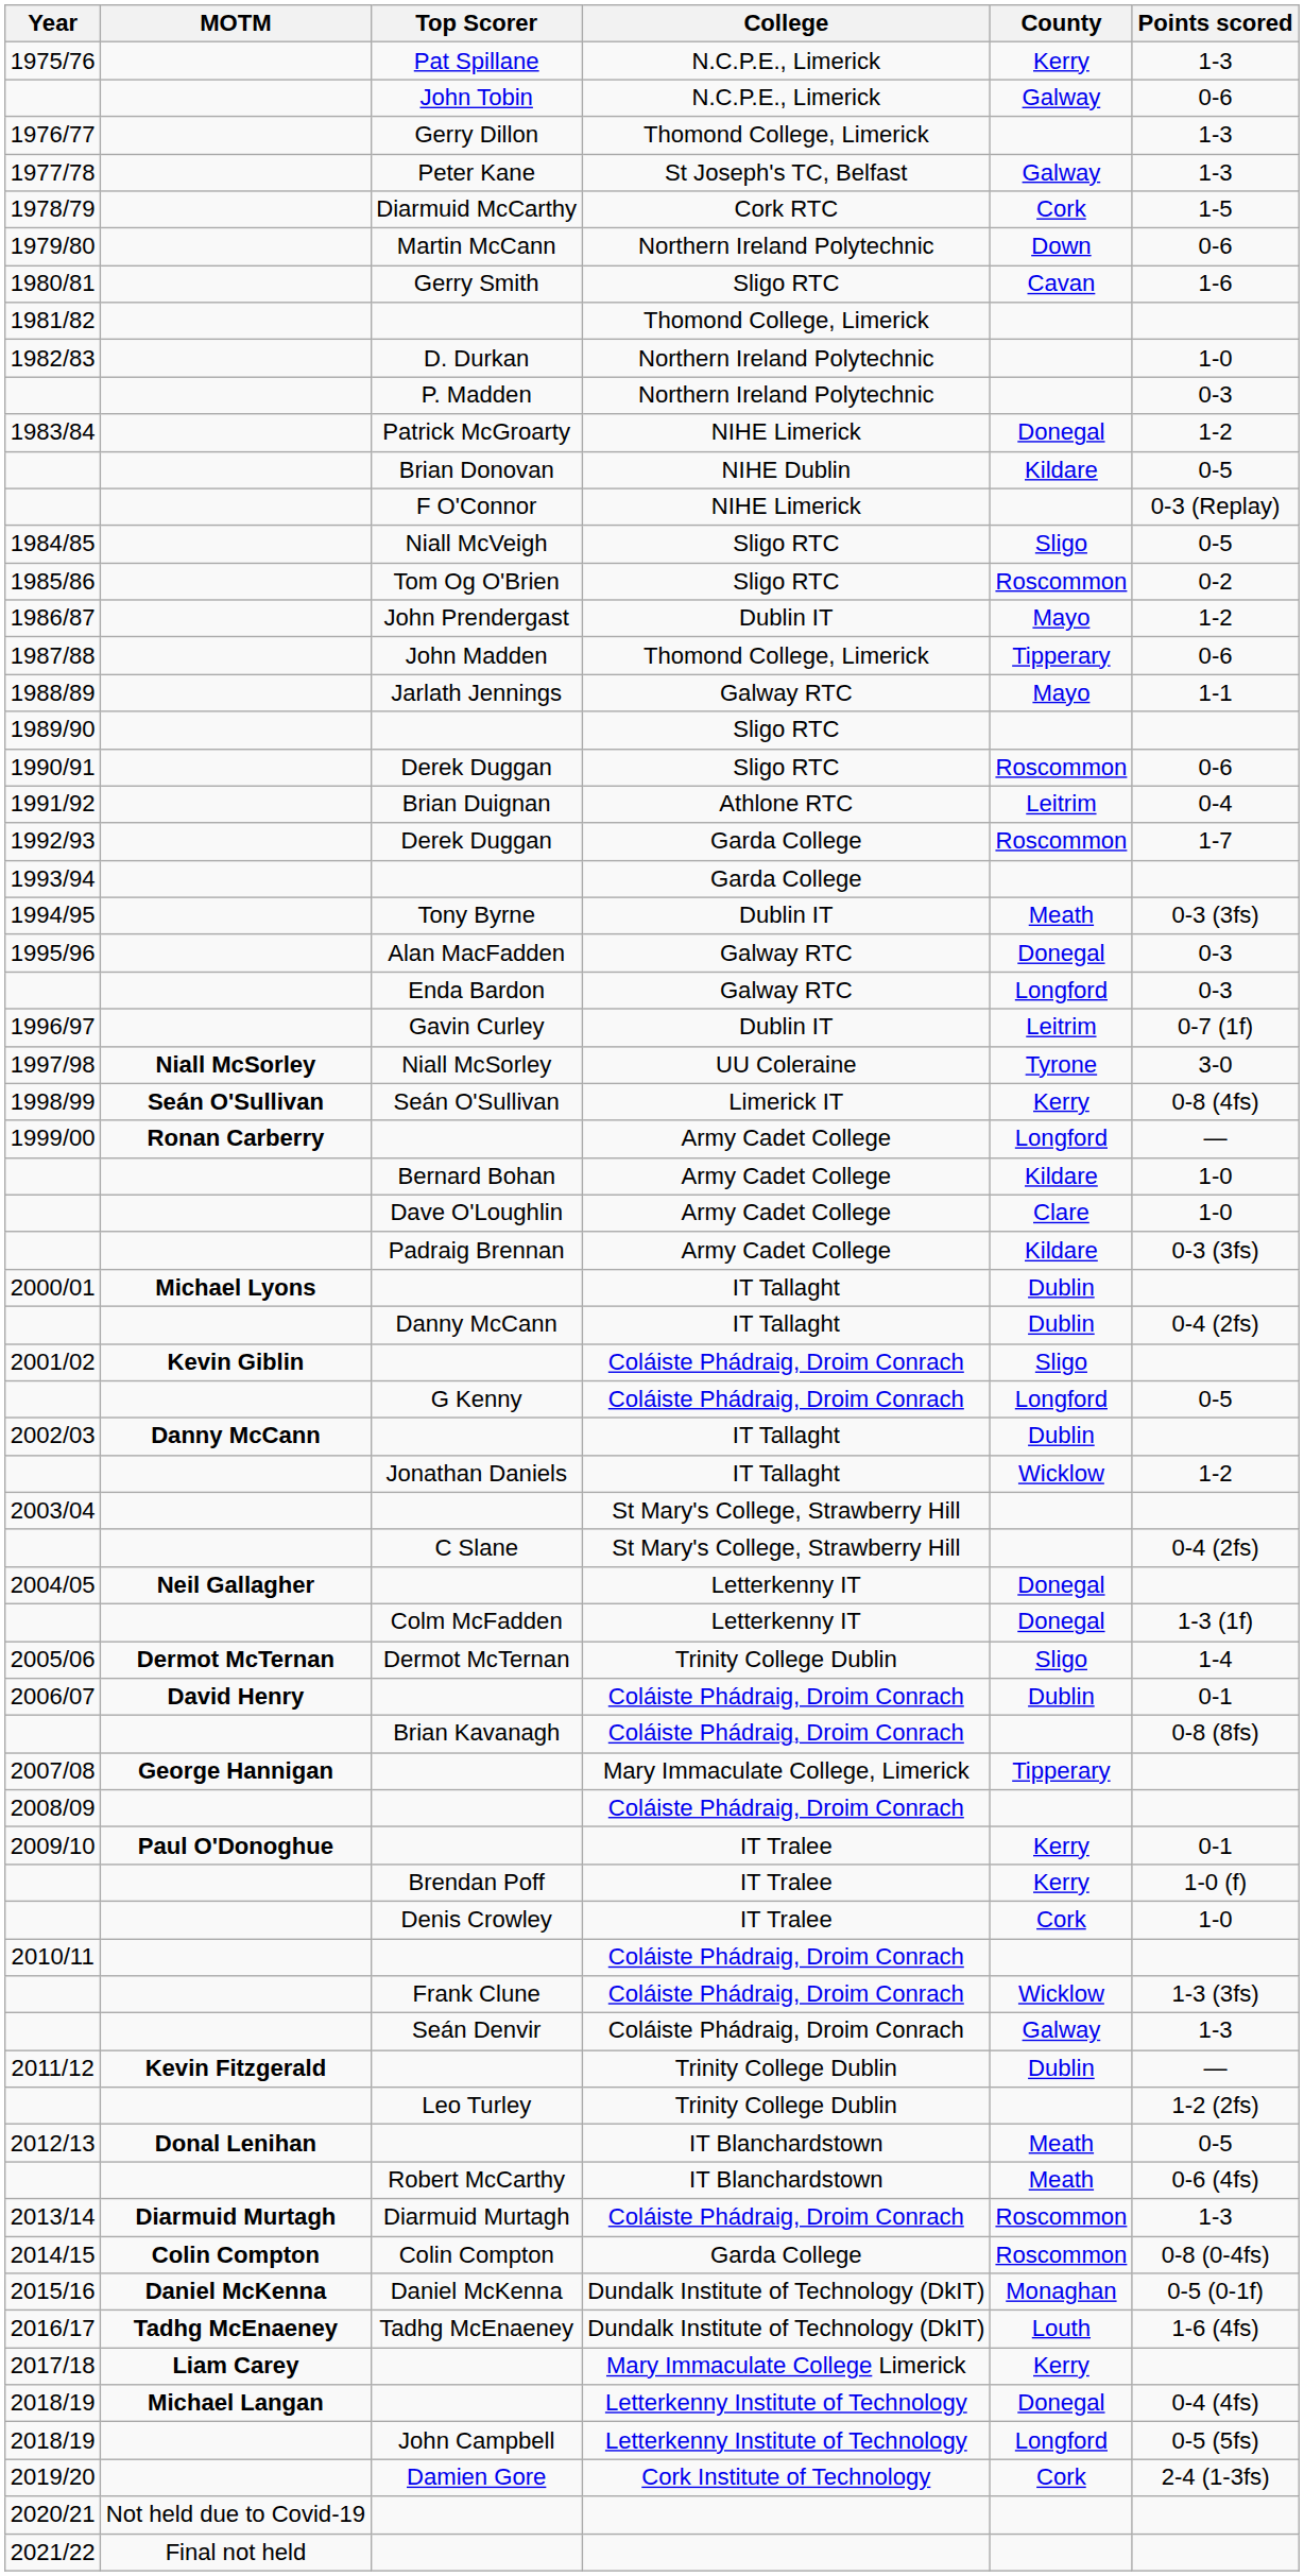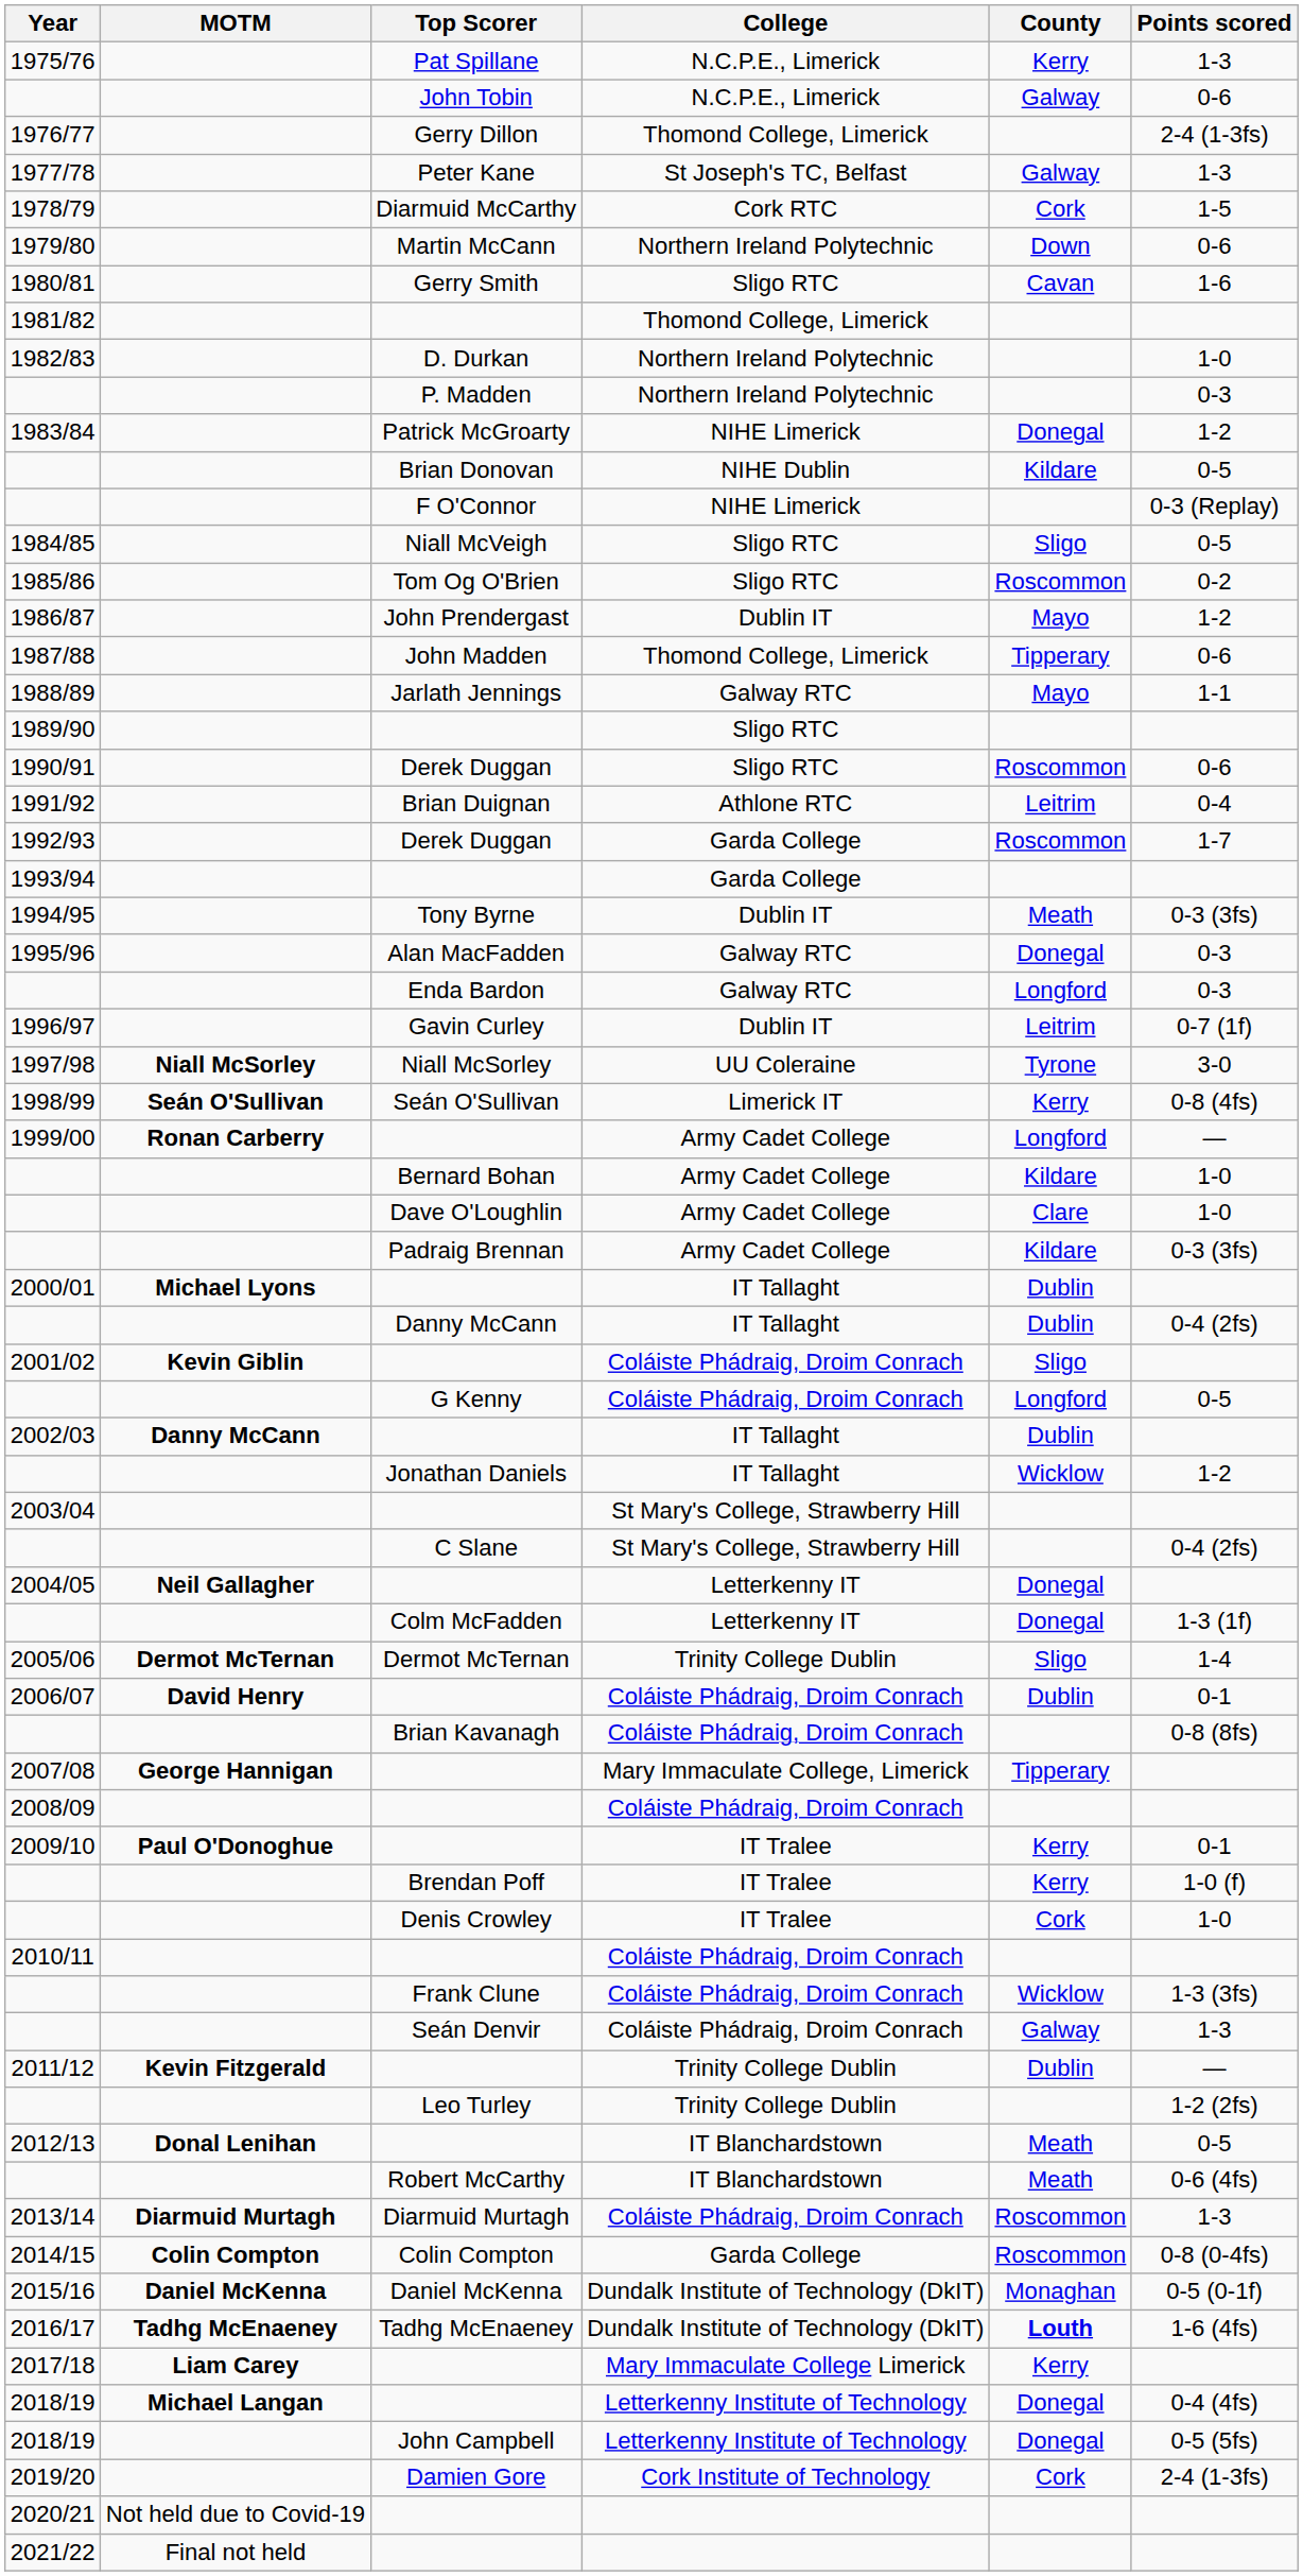 <table class="wikitable">
 <tr style="background:#efefef">
 <th>Year</th>
 <th>MOTM</th>
 <th>Top Scorer</th>
 <th>College</th>
 <th>County</th>
 <th>Points scored</th>
 </tr>
 <tr align="center">
 <td>1975/76</td>
 <td></td>
 <td><a href='#'>Pat Spillane</a></td>
 <td>N.C.P.E., Limerick</td>
 <td><a href='#'>Kerry</a></td>
 <td>1-3</td>
 </tr>
 <tr align="center">
 <td></td>
 <td></td>
 <td><a href='#'>John Tobin</a></td>
 <td>N.C.P.E., Limerick</td>
 <td><a href='#'>Galway</a></td>
 <td>0-6</td>
 </tr>
 <tr align="center">
 <td>1976/77</td>
 <td></td>
 <td>Gerry Dillon</td>
 <td>Thomond College, Limerick</td>
 <td></td>
-<td>1-3</td>
+<td>2-4 (1-3fs)</td>
 </tr>
 <tr align="center">
 <td>1977/78</td>
 <td></td>
 <td>Peter Kane</td>
 <td>St Joseph's TC, Belfast</td>
 <td><a href='#'>Galway</a></td>
 <td>1-3</td>
 </tr>
 <tr align="center">
 <td>1978/79</td>
 <td></td>
 <td>Diarmuid McCarthy</td>
 <td>Cork RTC</td>
 <td><a href='#'>Cork</a></td>
 <td>1-5</td>
 </tr>
 <tr align="center">
 <td>1979/80</td>
 <td></td>
 <td>Martin McCann</td>
 <td>Northern Ireland Polytechnic</td>
 <td><a href='#'>Down</a></td>
 <td>0-6</td>
 </tr>
 <tr align="center">
 <td>1980/81</td>
 <td></td>
 <td>Gerry Smith</td>
 <td>Sligo RTC</td>
 <td><a href='#'>Cavan</a></td>
 <td>1-6</td>
 </tr>
 <tr align="center">
 <td>1981/82</td>
 <td></td>
 <td></td>
 <td>Thomond College, Limerick</td>
 <td></td>
 <td></td>
 </tr>
 <tr align="center">
 <td>1982/83</td>
 <td></td>
 <td>D. Durkan</td>
 <td>Northern Ireland Polytechnic</td>
 <td></td>
 <td>1-0</td>
 </tr>
 <tr align="center">
 <td></td>
 <td></td>
 <td>P. Madden</td>
 <td>Northern Ireland Polytechnic</td>
 <td></td>
 <td>0-3</td>
 </tr>
 <tr align="center">
 <td>1983/84</td>
 <td></td>
 <td>Patrick McGroarty</td>
 <td>NIHE Limerick</td>
 <td><a href='#'>Donegal</a></td>
 <td>1-2</td>
 </tr>
 <tr align="center">
 <td></td>
 <td></td>
 <td>Brian Donovan</td>
 <td>NIHE Dublin</td>
 <td><a href='#'>Kildare</a></td>
 <td>0-5</td>
 </tr>
 <tr align="center">
 <td></td>
 <td></td>
 <td>F O'Connor</td>
 <td>NIHE Limerick</td>
 <td></td>
 <td>0-3 (Replay)</td>
 </tr>
 <tr align="center">
 <td>1984/85</td>
 <td></td>
 <td>Niall McVeigh</td>
 <td>Sligo RTC</td>
 <td><a href='#'>Sligo</a></td>
 <td>0-5</td>
 </tr>
 <tr align="center">
 <td>1985/86</td>
 <td></td>
 <td>Tom Og O'Brien</td>
 <td>Sligo RTC</td>
 <td><a href='#'>Roscommon</a></td>
 <td>0-2</td>
 </tr>
 <tr align="center">
 <td>1986/87</td>
 <td></td>
 <td>John Prendergast</td>
 <td>Dublin IT</td>
 <td><a href='#'>Mayo</a></td>
 <td>1-2</td>
 </tr>
 <tr align="center">
 <td>1987/88</td>
 <td></td>
 <td>John Madden</td>
 <td>Thomond College, Limerick</td>
 <td><a href='#'>Tipperary</a></td>
 <td>0-6</td>
 </tr>
 <tr align="center">
 <td>1988/89</td>
 <td></td>
 <td>Jarlath Jennings</td>
 <td>Galway RTC</td>
 <td><a href='#'>Mayo</a></td>
 <td>1-1</td>
 </tr>
 <tr align="center">
 <td>1989/90</td>
 <td></td>
 <td></td>
 <td>Sligo RTC</td>
 <td></td>
 <td></td>
 </tr>
 <tr align="center">
 <td>1990/91</td>
 <td></td>
 <td>Derek Duggan</td>
 <td>Sligo RTC</td>
 <td><a href='#'>Roscommon</a></td>
 <td>0-6</td>
 </tr>
 <tr align="center">
 <td>1991/92</td>
 <td></td>
 <td>Brian Duignan</td>
 <td>Athlone RTC</td>
 <td><a href='#'>Leitrim</a></td>
 <td>0-4</td>
 </tr>
 <tr align="center">
 <td>1992/93</td>
 <td></td>
 <td>Derek Duggan</td>
 <td>Garda College</td>
 <td><a href='#'>Roscommon</a></td>
 <td>1-7</td>
 </tr>
 <tr align="center">
 <td>1993/94</td>
 <td></td>
 <td></td>
 <td>Garda College</td>
 <td></td>
 <td></td>
 </tr>
 <tr align="center">
 <td>1994/95</td>
 <td></td>
 <td>Tony Byrne</td>
 <td>Dublin IT</td>
 <td><a href='#'>Meath</a></td>
 <td>0-3 (3fs)</td>
 </tr>
 <tr align="center">
 <td>1995/96</td>
 <td></td>
 <td>Alan MacFadden</td>
 <td>Galway RTC</td>
 <td><a href='#'>Donegal</a></td>
 <td>0-3</td>
 </tr>
 <tr align="center">
 <td></td>
 <td></td>
 <td>Enda Bardon</td>
 <td>Galway RTC</td>
 <td><a href='#'>Longford</a></td>
 <td>0-3</td>
 </tr>
 <tr align="center">
 <td>1996/97</td>
 <td></td>
 <td>Gavin Curley</td>
 <td>Dublin IT</td>
 <td><a href='#'>Leitrim</a></td>
 <td>0-7 (1f)</td>
 </tr>
 <tr align="center">
 <td>1997/98</td>
 <td><strong>Niall McSorley</strong></td>
 <td>Niall McSorley</td>
 <td>UU Coleraine</td>
 <td><a href='#'>Tyrone</a></td>
 <td>3-0</td>
 </tr>
 <tr align="center">
 <td>1998/99</td>
 <td><strong>Seán O'Sullivan</strong></td>
 <td>Seán O'Sullivan</td>
 <td>Limerick IT</td>
 <td><a href='#'>Kerry</a></td>
 <td>0-8 (4fs)</td>
 </tr>
 <tr align="center">
 <td>1999/00</td>
 <td><strong>Ronan Carberry</strong></td>
 <td></td>
 <td>Army Cadet College</td>
 <td><a href='#'>Longford</a></td>
 <td>—</td>
 </tr>
 <tr align="center">
 <td></td>
 <td></td>
 <td>Bernard Bohan</td>
 <td>Army Cadet College</td>
 <td><a href='#'>Kildare</a></td>
 <td>1-0</td>
 </tr>
 <tr align="center">
 <td></td>
 <td></td>
 <td>Dave O'Loughlin</td>
 <td>Army Cadet College</td>
 <td><a href='#'>Clare</a></td>
 <td>1-0</td>
 </tr>
 <tr align="center">
 <td></td>
 <td></td>
 <td>Padraig Brennan</td>
 <td>Army Cadet College</td>
 <td><a href='#'>Kildare</a></td>
 <td>0-3 (3fs)</td>
 </tr>
 <tr align="center">
 <td>2000/01</td>
 <td><strong>Michael Lyons</strong></td>
 <td></td>
 <td>IT Tallaght</td>
 <td><a href='#'>Dublin</a></td>
 <td></td>
 </tr>
 <tr align="center">
 <td></td>
 <td></td>
 <td>Danny McCann</td>
 <td>IT Tallaght</td>
 <td><a href='#'>Dublin</a></td>
 <td>0-4 (2fs)</td>
 </tr>
 <tr align="center">
 <td>2001/02</td>
 <td><strong>Kevin Giblin</strong></td>
 <td></td>
 <td><a href='#'>Coláiste Phádraig, Droim Conrach</a></td>
 <td><a href='#'>Sligo</a></td>
 <td></td>
 </tr>
 <tr align="center">
 <td></td>
 <td></td>
 <td>G Kenny</td>
 <td><a href='#'>Coláiste Phádraig, Droim Conrach</a></td>
 <td><a href='#'>Longford</a></td>
 <td>0-5</td>
 </tr>
 <tr align="center">
 <td>2002/03</td>
 <td><strong>Danny McCann</strong></td>
 <td></td>
 <td>IT Tallaght</td>
 <td><a href='#'>Dublin</a></td>
 <td></td>
 </tr>
 <tr align="center">
 <td></td>
 <td></td>
 <td>Jonathan Daniels</td>
 <td>IT Tallaght</td>
 <td><a href='#'>Wicklow</a></td>
 <td>1-2</td>
 </tr>
 <tr align="center">
 <td>2003/04</td>
 <td></td>
 <td></td>
 <td>St Mary's College, Strawberry Hill</td>
 <td></td>
 <td></td>
 </tr>
 <tr align="center">
 <td></td>
 <td></td>
 <td>C Slane</td>
 <td>St Mary's College, Strawberry Hill</td>
 <td></td>
 <td>0-4 (2fs)</td>
 </tr>
 <tr align="center">
 <td>2004/05</td>
 <td><strong>Neil Gallagher</strong></td>
 <td></td>
 <td>Letterkenny IT</td>
 <td><a href='#'>Donegal</a></td>
 <td></td>
 </tr>
 <tr align="center">
 <td></td>
 <td></td>
 <td>Colm McFadden</td>
 <td>Letterkenny IT</td>
 <td><a href='#'>Donegal</a></td>
 <td>1-3 (1f)</td>
 </tr>
 <tr align="center">
 <td>2005/06</td>
 <td><strong>Dermot McTernan</strong></td>
 <td>Dermot McTernan</td>
 <td>Trinity College Dublin</td>
 <td><a href='#'>Sligo</a></td>
 <td>1-4</td>
 </tr>
 <tr align="center">
 <td>2006/07</td>
 <td><strong>David Henry</strong></td>
 <td></td>
 <td><a href='#'>Coláiste Phádraig, Droim Conrach</a></td>
 <td><a href='#'>Dublin</a></td>
 <td>0-1</td>
 </tr>
 <tr align="center">
 <td></td>
 <td></td>
 <td>Brian Kavanagh</td>
 <td><a href='#'>Coláiste Phádraig, Droim Conrach</a></td>
 <td></td>
 <td>0-8 (8fs)</td>
 </tr>
 <tr align="center">
 <td>2007/08</td>
 <td><strong>George Hannigan</strong></td>
 <td></td>
 <td>Mary Immaculate College, Limerick</td>
 <td><a href='#'>Tipperary</a></td>
 <td></td>
 </tr>
 <tr align="center">
 <td>2008/09</td>
 <td></td>
 <td></td>
 <td><a href='#'>Coláiste Phádraig, Droim Conrach</a></td>
 <td></td>
 <td></td>
 </tr>
 <tr align="center">
 <td>2009/10</td>
 <td><strong>Paul O'Donoghue</strong></td>
 <td></td>
 <td>IT Tralee</td>
 <td><a href='#'>Kerry</a></td>
 <td>0-1</td>
 </tr>
 <tr align="center">
 <td></td>
 <td></td>
 <td>Brendan Poff</td>
 <td>IT Tralee</td>
 <td><a href='#'>Kerry</a></td>
 <td>1-0 (f)</td>
 </tr>
 <tr align="center">
 <td></td>
 <td></td>
 <td>Denis Crowley</td>
 <td>IT Tralee</td>
 <td><a href='#'>Cork</a></td>
 <td>1-0</td>
 </tr>
 <tr align="center">
 <td>2010/11</td>
 <td></td>
 <td></td>
 <td><a href='#'>Coláiste Phádraig, Droim Conrach</a></td>
 <td></td>
 <td></td>
 </tr>
 <tr align="center">
 <td></td>
 <td></td>
 <td>Frank Clune</td>
 <td><a href='#'>Coláiste Phádraig, Droim Conrach</a></td>
 <td><a href='#'>Wicklow</a></td>
 <td>1-3 (3fs)</td>
 </tr>
 <tr align="center">
 <td></td>
 <td></td>
 <td>Seán Denvir</td>
 <td>Coláiste Phádraig, Droim Conrach</td>
 <td><a href='#'>Galway</a></td>
 <td>1-3</td>
 </tr>
 <tr align="center">
 <td>2011/12</td>
 <td><strong>Kevin Fitzgerald</strong></td>
 <td></td>
 <td>Trinity College Dublin</td>
 <td><a href='#'>Dublin</a></td>
 <td>—</td>
 </tr>
 <tr align="center">
 <td></td>
 <td></td>
 <td>Leo Turley</td>
 <td>Trinity College Dublin</td>
 <td></td>
 <td>1-2 (2fs)</td>
 </tr>
 <tr align="center">
 <td>2012/13</td>
 <td><strong>Donal Lenihan</strong></td>
 <td></td>
 <td>IT Blanchardstown</td>
 <td><a href='#'>Meath</a></td>
 <td>0-5</td>
 </tr>
 <tr align="center">
 <td></td>
 <td></td>
 <td>Robert McCarthy</td>
 <td>IT Blanchardstown</td>
 <td><a href='#'>Meath</a></td>
 <td>0-6 (4fs)</td>
 </tr>
 <tr align="center">
 <td>2013/14</td>
 <td><strong>Diarmuid Murtagh</strong></td>
 <td>Diarmuid Murtagh</td>
 <td><a href='#'>Coláiste Phádraig, Droim Conrach</a></td>
 <td><a href='#'>Roscommon</a></td>
 <td>1-3</td>
 </tr>
 <tr align="center">
 <td>2014/15</td>
 <td><strong>Colin Compton</strong></td>
 <td>Colin Compton</td>
 <td>Garda College</td>
 <td><a href='#'>Roscommon</a></td>
 <td>0-8 (0-4fs)</td>
 </tr>
 <tr align="center">
 <td>2015/16</td>
 <td><strong>Daniel McKenna</strong></td>
 <td>Daniel McKenna</td>
 <td>Dundalk Institute of Technology (DkIT)</td>
 <td><a href='#'>Monaghan</a></td>
 <td>0-5 (0-1f)</td>
 </tr>
 <tr align="center">
 <td>2016/17</td>
 <td><strong>Tadhg McEnaeney</strong></td>
 <td>Tadhg McEnaeney</td>
 <td>Dundalk Institute of Technology (DkIT)</td>
-<td><a href='#'>Louth</a></td>
+<td><strong><a href='#'>Louth</a></strong></td>
 <td>1-6 (4fs)</td>
 </tr>
 <tr align="center">
 <td>2017/18</td>
 <td><strong>Liam Carey</strong></td>
 <td></td>
 <td><a href='#'>Mary Immaculate College</a> Limerick</td>
 <td><a href='#'>Kerry</a></td>
 </tr>
 <tr align="center">
 <td>2018/19</td>
 <td><strong>Michael Langan</strong></td>
 <td></td>
 <td><a href='#'>Letterkenny Institute of Technology</a></td>
 <td><a href='#'>Donegal</a></td>
 <td>0-4 (4fs)</td>
 </tr>
 <tr align="center">
 <td>2018/19</td>
 <td></td>
 <td>John Campbell</td>
 <td><a href='#'>Letterkenny Institute of Technology</a></td>
-<td><a href='#'>Longford</a></td>
+<td><a href='#'>Donegal</a></td>
 <td>0-5 (5fs)</td>
 </tr>
 <tr align="center">
 <td>2019/20</td>
 <td></td>
 <td><a href='#'>Damien Gore</a></td>
 <td><a href='#'>Cork Institute of Technology</a></td>
 <td><a href='#'>Cork</a></td>
 <td>2-4 (1-3fs)</td>
 </tr>
 <tr align="center">
 <td>2020/21</td>
 <td>Not held due to Covid-19</td>
 <td></td>
 <td></td>
 <td></td>
 <td></td>
 </tr>
 <tr align="center">
 <td>2021/22</td>
 <td>Final not held</td>
 <td></td>
 <td></td>
 <td></td>
 <td></td>
 </tr>
 </table>
